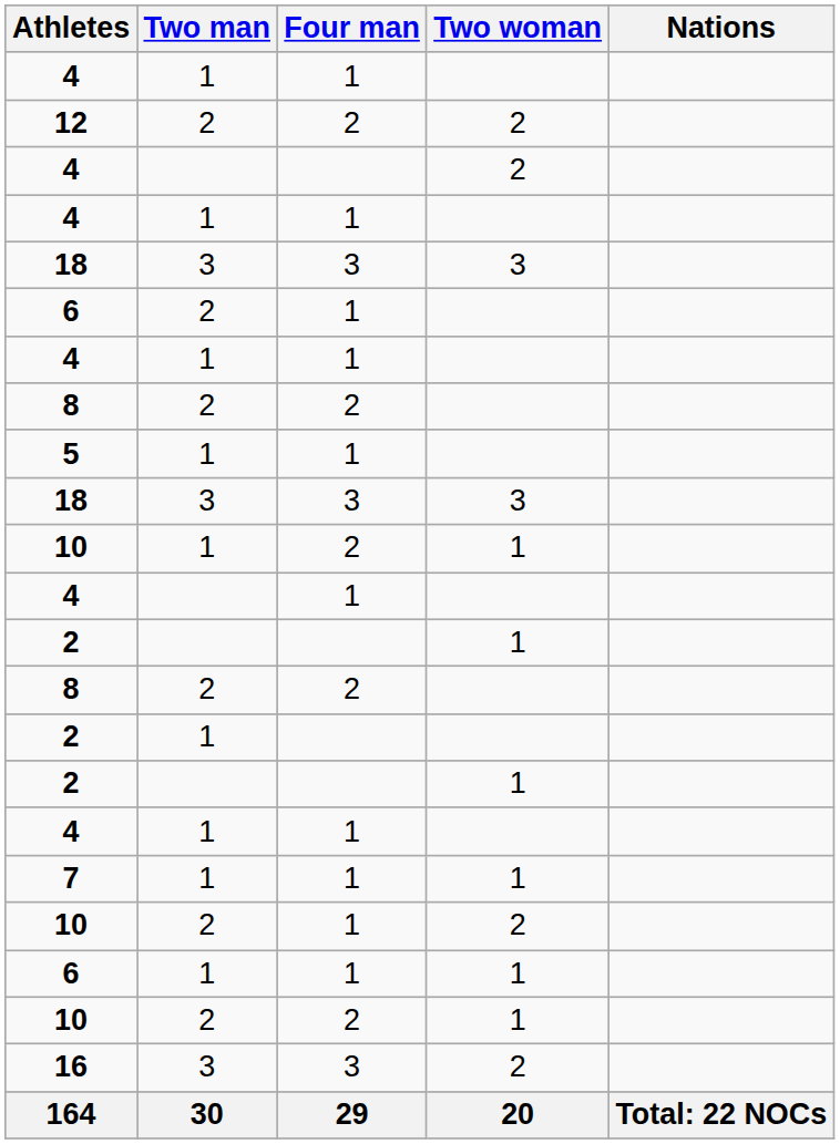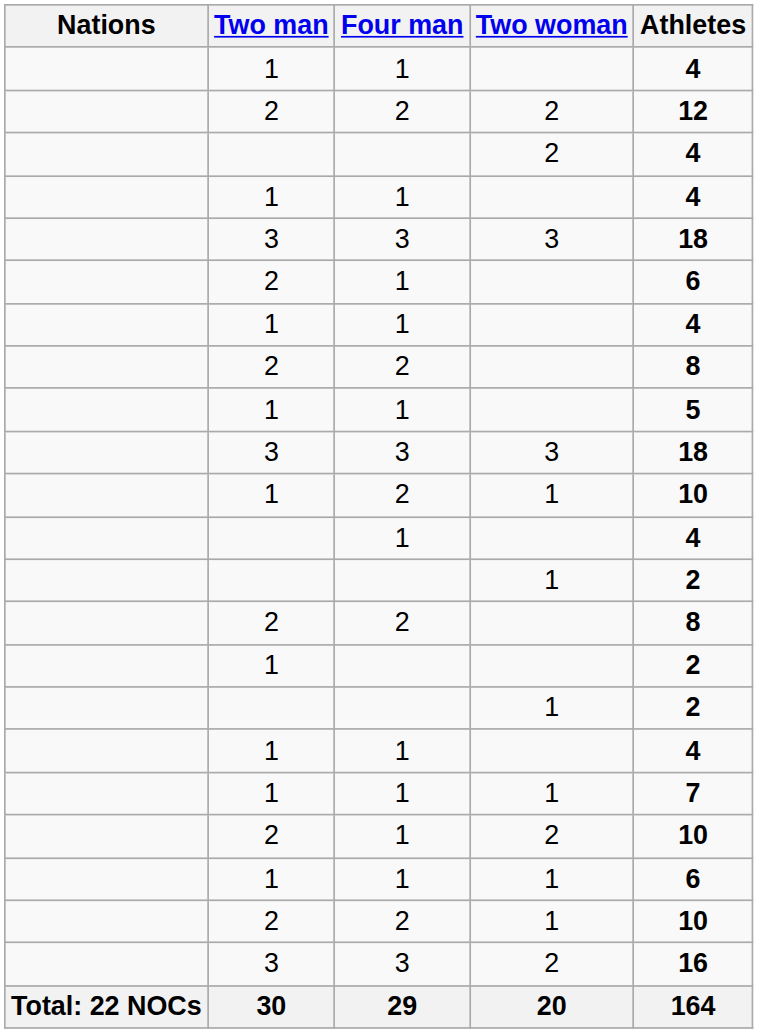 <table class="wikitable sortable" style="text-align:center;">
 <tr>
-<th>Athletes</th>
+<th>Nations</th>
 <th><a href='#'>Two man</a></th>
 <th><a href='#'>Four man</a></th>
 <th><a href='#'>Two woman</a></th>
-<th>Nations</th>
+<th>Athletes</th>
 </tr>
 <tr>
-<td><strong>4</strong></td>
+<td align="left"></td>
 <td>1</td>
 <td>1</td>
 <td></td>
-<td align="left"></td>
+<td><strong>4</strong></td>
 </tr>
 <tr>
-<td><strong>12</strong></td>
+<td align="left"></td>
 <td>2</td>
 <td>2</td>
 <td>2</td>
-<td align="left"></td>
+<td><strong>12</strong></td>
 </tr>
 <tr>
-<td><strong>4</strong></td>
+<td align="left"></td>
 <td></td>
 <td></td>
 <td>2</td>
-<td align="left"></td>
+<td><strong>4</strong></td>
 </tr>
 <tr>
-<td><strong>4</strong></td>
+<td align="left"></td>
 <td>1</td>
 <td>1</td>
 <td></td>
-<td align="left"></td>
+<td><strong>4</strong></td>
 </tr>
 <tr>
-<td><strong>18</strong></td>
+<td align="left"></td>
 <td>3</td>
 <td>3</td>
 <td>3</td>
-<td align="left"></td>
+<td><strong>18</strong></td>
 </tr>
 <tr>
-<td><strong>6</strong></td>
+<td align="left"></td>
 <td>2</td>
 <td>1</td>
 <td></td>
-<td align="left"></td>
+<td><strong>6</strong></td>
 </tr>
 <tr>
-<td><strong>4</strong></td>
+<td align="left"></td>
 <td>1</td>
 <td>1</td>
 <td></td>
-<td align="left"></td>
+<td><strong>4</strong></td>
 </tr>
 <tr>
-<td><strong>8</strong></td>
+<td align="left"></td>
 <td>2</td>
 <td>2</td>
 <td></td>
-<td align="left"></td>
+<td><strong>8</strong></td>
 </tr>
 <tr>
-<td><strong>5</strong></td>
+<td align="left"></td>
 <td>1</td>
 <td>1</td>
 <td></td>
-<td align="left"></td>
+<td><strong>5</strong></td>
 </tr>
 <tr>
-<td><strong>18</strong></td>
+<td align="left"></td>
 <td>3</td>
 <td>3</td>
 <td>3</td>
-<td align="left"></td>
+<td><strong>18</strong></td>
 </tr>
 <tr>
-<td><strong>10</strong></td>
+<td align="left"></td>
 <td>1</td>
 <td>2</td>
 <td>1</td>
-<td align="left"></td>
+<td><strong>10</strong></td>
 </tr>
 <tr>
-<td><strong>4</strong></td>
+<td align="left"></td>
 <td></td>
 <td>1</td>
 <td></td>
-<td align="left"></td>
+<td><strong>4</strong></td>
 </tr>
 <tr>
-<td><strong>2</strong></td>
+<td align="left"></td>
 <td></td>
 <td></td>
 <td>1</td>
-<td align="left"></td>
+<td><strong>2</strong></td>
 </tr>
 <tr>
-<td><strong>8</strong></td>
+<td align="left"></td>
 <td>2</td>
 <td>2</td>
 <td></td>
-<td align="left"></td>
+<td><strong>8</strong></td>
 </tr>
 <tr>
-<td><strong>2</strong></td>
+<td align="left"></td>
 <td>1</td>
 <td></td>
 <td></td>
-<td align="left"></td>
+<td><strong>2</strong></td>
 </tr>
 <tr>
-<td><strong>2</strong></td>
+<td align="left"></td>
 <td></td>
 <td></td>
 <td>1</td>
-<td align="left"></td>
+<td><strong>2</strong></td>
 </tr>
 <tr>
-<td><strong>4</strong></td>
+<td align="left"></td>
 <td>1</td>
 <td>1</td>
 <td></td>
-<td align="left"></td>
+<td><strong>4</strong></td>
 </tr>
 <tr>
-<td><strong>7</strong></td>
+<td align="left"></td>
 <td>1</td>
 <td>1</td>
 <td>1</td>
-<td align="left"></td>
+<td><strong>7</strong></td>
 </tr>
 <tr>
-<td><strong>10</strong></td>
+<td align="left"></td>
 <td>2</td>
 <td>1</td>
 <td>2</td>
-<td align="left"></td>
+<td><strong>10</strong></td>
 </tr>
 <tr>
-<td><strong>6</strong></td>
+<td align="left"></td>
 <td>1</td>
 <td>1</td>
 <td>1</td>
-<td align="left"></td>
+<td><strong>6</strong></td>
 </tr>
 <tr>
-<td><strong>10</strong></td>
+<td align="left"></td>
 <td>2</td>
 <td>2</td>
 <td>1</td>
-<td align="left"></td>
+<td><strong>10</strong></td>
 </tr>
 <tr>
-<td><strong>16</strong></td>
+<td align="left"></td>
 <td>3</td>
 <td>3</td>
 <td>2</td>
-<td align="left"></td>
+<td><strong>16</strong></td>
 </tr>
 <tr>
-<th>164</th>
+<th>Total: 22 NOCs</th>
 <th>30</th>
 <th>29</th>
 <th>20</th>
-<th>Total: 22 NOCs</th>
+<th>164</th>
 </tr>
 </table>
